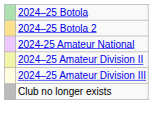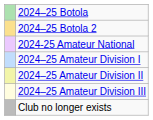 <table class="wikitable mw-collapsible" style="text-align:left; font-size:95%">
 <tr>
 <td style="width:10px; background:#ace1af;"></td>
 <td><a href='#'>2024–25 Botola</a></td>
 </tr>
 <tr>
 <td style="width:10px; background:#fbe08d;"></td>
 <td><a href='#'>2024–25 Botola 2</a></td>
 </tr>
 <tr>
 <td style="width:10px; background:#ebc9fe;"></td>
 <td><a href='#'>2024-25 Amateur National</a></td>
 </tr>
 <tr>
+<td style="width:10px; background:#c1ddfd;"></td>
+<td><a href='#'>2024–25 Amateur Division I</a></td>
+</tr>
+<tr>
 <td style="width:10px; background:#f2f5a9;"></td>
 <td><a href='#'>2024–25 Amateur Division II</a></td>
 </tr>
 <tr>
 <td style="width:10px; background:#fffddf;"></td>
 <td><a href='#'>2024–25 Amateur Division III</a></td>
 </tr>
 <tr>
 <td style="width:10px; background:#bbb;"></td>
 <td>Club no longer exists</td>
 </tr>
 </table>
